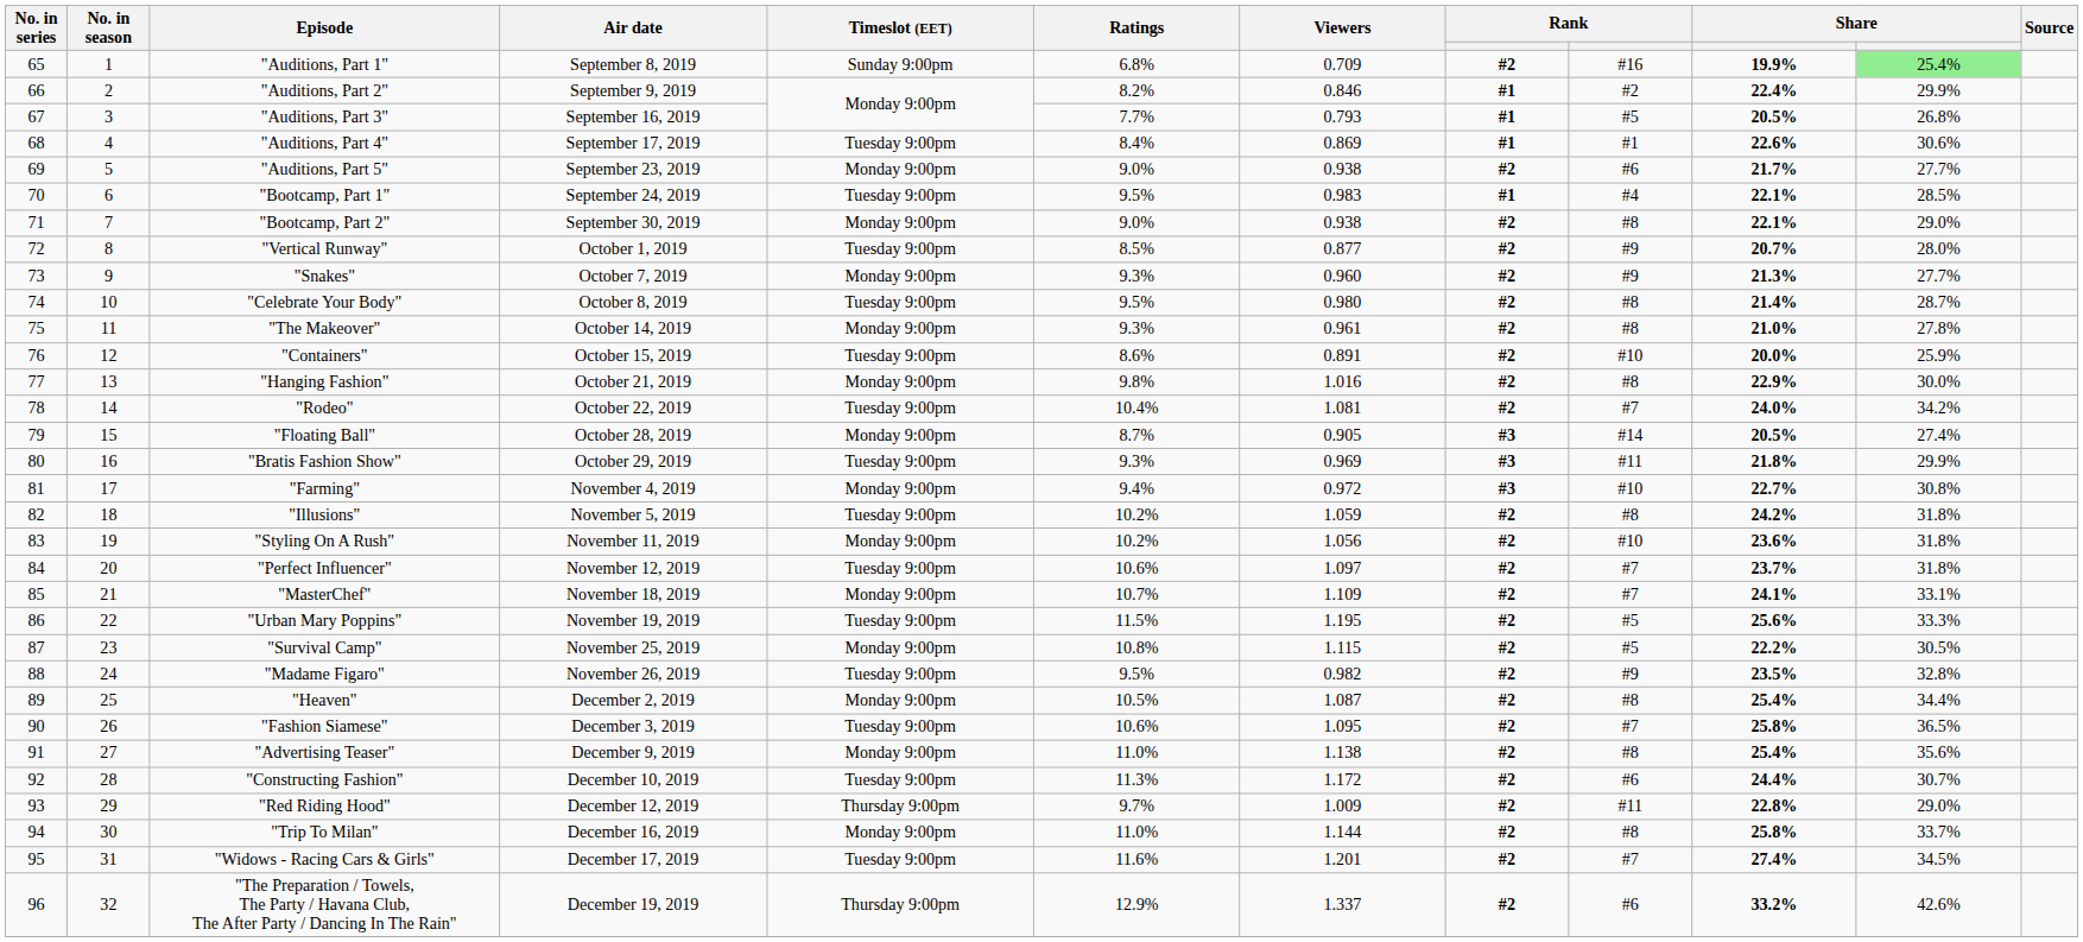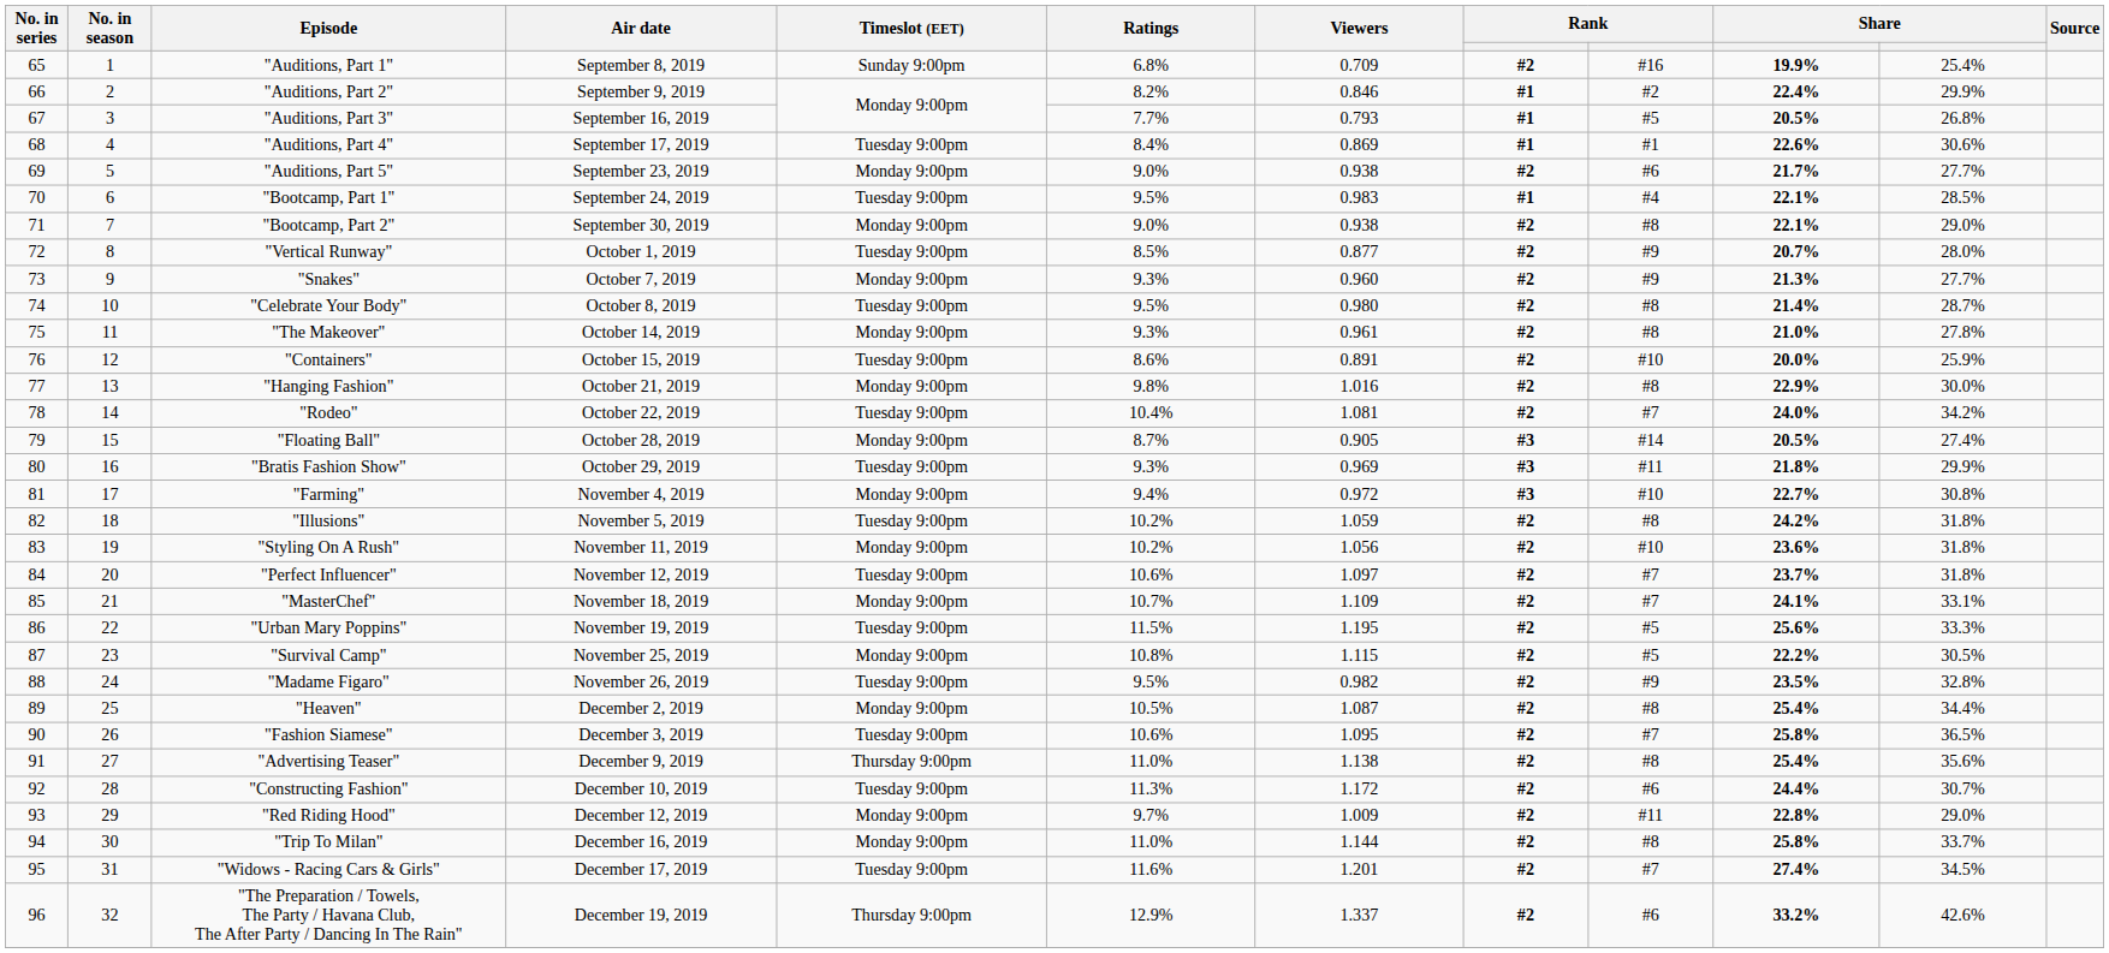 <table style="font-size:100%; text-align:center; width: 100%; margin-left: auto; margin-right: auto;" class="wikitable">
 <tr>
 <th rowspan="2" width="03%">No. in<br>series</th>
 <th rowspan="2" width="04%">No. in<br>season</th>
 <th rowspan="2" width="17%">Episode</th>
 <th rowspan="2" width="13%">Air date</th>
 <th rowspan="2" width="13%">Timeslot <small>(EET)</small></th>
 <th rowspan="2" width="10%">Ratings</th>
 <th rowspan="2" width="10%">Viewers<br><small></small></th>
 <th colspan="2" width="12%">Rank</th>
 <th colspan="2" width="20%">Share</th>
 <th rowspan="2" width="03%">Source</th>
 </tr>
 <tr style="font-size:85%;">
 <th width="06%"></th>
 <th width="06%"></th>
 <th width="08%"></th>
 <th width="08%"></th>
 </tr>
 <tr>
 <td>65</td>
 <td>1</td>
 <td>"Auditions, Part 1"</td>
 <td>September 8, 2019</td>
 <td>Sunday 9:00pm</td>
 <td>6.8%</td>
 <td>0.709</td>
 <td><strong>#2</strong></td>
 <td>#16</td>
 <td><strong>19.9%</strong></td>
-<td style="background: lightgreen;">25.4%</td>
+<td>25.4%</td>
 <td></td>
 </tr>
 <tr>
 <td>66</td>
 <td>2</td>
 <td>"Auditions, Part 2"</td>
 <td>September 9, 2019</td>
 <td rowspan=2>Monday 9:00pm</td>
 <td>8.2%</td>
 <td>0.846</td>
 <td><strong>#1</strong></td>
 <td>#2</td>
 <td><strong>22.4%</strong></td>
 <td>29.9%</td>
 <td></td>
 </tr>
 <tr>
 <td>67</td>
 <td>3</td>
 <td>"Auditions, Part 3"</td>
 <td>September 16, 2019</td>
 <td>7.7%</td>
 <td>0.793</td>
 <td><strong>#1</strong></td>
 <td>#5</td>
 <td><strong>20.5%</strong></td>
 <td>26.8%</td>
 <td></td>
 </tr>
 <tr>
 <td>68</td>
 <td>4</td>
 <td>"Auditions, Part 4"</td>
 <td>September 17, 2019</td>
 <td>Tuesday 9:00pm</td>
 <td>8.4%</td>
 <td>0.869</td>
 <td><strong>#1</strong></td>
 <td>#1</td>
 <td><strong>22.6%</strong></td>
 <td>30.6%</td>
 <td></td>
 </tr>
 <tr>
 <td>69</td>
 <td>5</td>
 <td>"Auditions, Part 5"</td>
 <td>September 23, 2019</td>
 <td>Monday 9:00pm</td>
 <td>9.0%</td>
 <td>0.938</td>
 <td><strong>#2</strong></td>
 <td>#6</td>
 <td><strong>21.7%</strong></td>
 <td>27.7%</td>
 <td></td>
 </tr>
 <tr>
 <td>70</td>
 <td>6</td>
 <td>"Bootcamp, Part 1"</td>
 <td>September 24, 2019</td>
 <td>Tuesday 9:00pm</td>
 <td>9.5%</td>
 <td>0.983</td>
 <td><strong>#1</strong></td>
 <td>#4</td>
 <td><strong>22.1%</strong></td>
 <td>28.5%</td>
 <td></td>
 </tr>
 <tr>
 <td>71</td>
 <td>7</td>
 <td>"Bootcamp, Part 2"</td>
 <td>September 30, 2019</td>
 <td>Monday 9:00pm</td>
 <td>9.0%</td>
 <td>0.938</td>
 <td><strong>#2</strong></td>
 <td>#8</td>
 <td><strong>22.1% </strong></td>
 <td>29.0%</td>
 <td></td>
 </tr>
 <tr>
 <td>72</td>
 <td>8</td>
 <td>"Vertical Runway"</td>
 <td>October 1, 2019</td>
 <td>Tuesday 9:00pm</td>
 <td>8.5%</td>
 <td>0.877</td>
 <td><strong>#2</strong></td>
 <td>#9</td>
 <td><strong>20.7%</strong></td>
 <td>28.0%</td>
 <td></td>
 </tr>
 <tr>
 <td>73</td>
 <td>9</td>
 <td>"Snakes"</td>
 <td>October 7, 2019</td>
 <td>Monday 9:00pm</td>
 <td>9.3%</td>
 <td>0.960</td>
 <td><strong>#2</strong></td>
 <td>#9</td>
 <td><strong>21.3%</strong></td>
 <td>27.7%</td>
 <td></td>
 </tr>
 <tr>
 <td>74</td>
 <td>10</td>
 <td>"Celebrate Your Body"</td>
 <td>October 8, 2019</td>
 <td>Tuesday 9:00pm</td>
 <td>9.5%</td>
 <td>0.980</td>
 <td><strong>#2</strong></td>
 <td>#8</td>
 <td><strong>21.4%</strong></td>
 <td>28.7%</td>
 <td></td>
 </tr>
 <tr>
 <td>75</td>
 <td>11</td>
 <td>"The Makeover"</td>
 <td>October 14, 2019</td>
 <td>Monday 9:00pm</td>
 <td>9.3%</td>
 <td>0.961</td>
 <td><strong>#2</strong></td>
 <td>#8</td>
 <td><strong>21.0%</strong></td>
 <td>27.8%</td>
 <td></td>
 </tr>
 <tr>
 <td>76</td>
 <td>12</td>
 <td>"Containers"</td>
 <td>October 15, 2019</td>
 <td>Tuesday 9:00pm</td>
 <td>8.6%</td>
 <td>0.891</td>
 <td><strong>#2</strong></td>
 <td>#10</td>
 <td><strong>20.0%</strong></td>
 <td>25.9%</td>
 <td></td>
 </tr>
 <tr>
 <td>77</td>
 <td>13</td>
 <td>"Hanging Fashion"</td>
 <td>October 21, 2019</td>
 <td>Monday 9:00pm</td>
 <td>9.8%</td>
 <td>1.016</td>
 <td><strong>#2</strong></td>
 <td>#8</td>
 <td><strong>22.9%</strong></td>
 <td>30.0%</td>
 <td></td>
 </tr>
 <tr>
 <td>78</td>
 <td>14</td>
 <td>"Rodeo"</td>
 <td>October 22, 2019</td>
 <td>Tuesday 9:00pm</td>
 <td>10.4%</td>
 <td>1.081</td>
 <td><strong>#2</strong></td>
 <td>#7</td>
 <td><strong>24.0%</strong></td>
 <td>34.2%</td>
 <td></td>
 </tr>
 <tr>
 <td>79</td>
 <td>15</td>
 <td>"Floating Ball"</td>
 <td>October 28, 2019</td>
 <td>Monday 9:00pm</td>
 <td>8.7%</td>
 <td>0.905</td>
 <td><strong>#3</strong></td>
 <td>#14</td>
 <td><strong>20.5%</strong></td>
 <td>27.4%</td>
 <td></td>
 </tr>
 <tr>
 <td>80</td>
 <td>16</td>
 <td>"Bratis Fashion Show"</td>
 <td>October 29, 2019</td>
 <td>Tuesday 9:00pm</td>
 <td>9.3%</td>
 <td>0.969</td>
 <td><strong>#3</strong></td>
 <td>#11</td>
 <td><strong>21.8%</strong></td>
 <td>29.9%</td>
 <td></td>
 </tr>
 <tr>
 <td>81</td>
 <td>17</td>
 <td>"Farming"</td>
 <td>November 4, 2019</td>
 <td>Monday 9:00pm</td>
 <td>9.4%</td>
 <td>0.972</td>
 <td><strong>#3</strong></td>
 <td>#10</td>
 <td><strong>22.7%</strong></td>
 <td>30.8%</td>
 <td></td>
 </tr>
 <tr>
 <td>82</td>
 <td>18</td>
 <td>"Illusions"</td>
 <td>November 5, 2019</td>
 <td>Tuesday 9:00pm</td>
 <td>10.2%</td>
 <td>1.059</td>
 <td><strong>#2</strong></td>
 <td>#8</td>
 <td><strong>24.2%</strong></td>
 <td>31.8%</td>
 <td></td>
 </tr>
 <tr>
 <td>83</td>
 <td>19</td>
 <td>"Styling On A Rush"</td>
 <td>November 11, 2019</td>
 <td>Monday 9:00pm</td>
 <td>10.2%</td>
 <td>1.056</td>
 <td><strong>#2</strong></td>
 <td>#10</td>
 <td><strong>23.6%</strong></td>
 <td>31.8%</td>
 <td></td>
 </tr>
 <tr>
 <td>84</td>
 <td>20</td>
 <td>"Perfect Influencer"</td>
 <td>November 12, 2019</td>
 <td>Tuesday 9:00pm</td>
 <td>10.6%</td>
 <td>1.097</td>
 <td><strong>#2</strong></td>
 <td>#7</td>
 <td><strong>23.7%</strong></td>
 <td>31.8%</td>
 <td></td>
 </tr>
 <tr>
 <td>85</td>
 <td>21</td>
 <td>"MasterChef"</td>
 <td>November 18, 2019</td>
 <td>Monday 9:00pm</td>
 <td>10.7%</td>
 <td>1.109</td>
 <td><strong>#2</strong></td>
 <td>#7</td>
 <td><strong>24.1%</strong></td>
 <td>33.1%</td>
 <td></td>
 </tr>
 <tr>
 <td>86</td>
 <td>22</td>
 <td>"Urban Mary Poppins"</td>
 <td>November 19, 2019</td>
 <td>Tuesday 9:00pm</td>
 <td>11.5%</td>
 <td>1.195</td>
 <td><strong>#2</strong></td>
 <td>#5</td>
 <td><strong>25.6%</strong></td>
 <td>33.3%</td>
 <td></td>
 </tr>
 <tr>
 <td>87</td>
 <td>23</td>
 <td>"Survival Camp"</td>
 <td>November 25, 2019</td>
 <td>Monday 9:00pm</td>
 <td>10.8%</td>
 <td>1.115</td>
 <td><strong>#2</strong></td>
 <td>#5</td>
 <td><strong>22.2%</strong></td>
 <td>30.5%</td>
 <td></td>
 </tr>
 <tr>
 <td>88</td>
 <td>24</td>
 <td>"Madame Figaro"</td>
 <td>November 26, 2019</td>
 <td>Tuesday 9:00pm</td>
 <td>9.5%</td>
 <td>0.982</td>
 <td><strong>#2</strong></td>
 <td>#9</td>
 <td><strong>23.5%</strong></td>
 <td>32.8%</td>
 <td></td>
 </tr>
 <tr>
 <td>89</td>
 <td>25</td>
 <td>"Heaven"</td>
 <td>December 2, 2019</td>
 <td>Monday 9:00pm</td>
 <td>10.5%</td>
 <td>1.087</td>
 <td><strong>#2</strong></td>
 <td>#8</td>
 <td><strong>25.4%</strong></td>
 <td>34.4%</td>
 <td></td>
 </tr>
 <tr>
 <td>90</td>
 <td>26</td>
 <td>"Fashion Siamese"</td>
 <td>December 3, 2019</td>
 <td>Tuesday 9:00pm</td>
 <td>10.6%</td>
 <td>1.095</td>
 <td><strong>#2</strong></td>
 <td>#7</td>
 <td><strong>25.8%</strong></td>
 <td>36.5%</td>
 <td></td>
 </tr>
 <tr>
 <td>91</td>
 <td>27</td>
 <td>"Advertising Teaser"</td>
 <td>December 9, 2019</td>
-<td>Monday 9:00pm</td>
+<td>Thursday 9:00pm</td>
 <td>11.0%</td>
 <td>1.138</td>
 <td><strong>#2</strong></td>
 <td>#8</td>
 <td><strong>25.4%</strong></td>
 <td>35.6%</td>
 <td></td>
 </tr>
 <tr>
 <td>92</td>
 <td>28</td>
 <td>"Constructing Fashion"</td>
 <td>December 10, 2019</td>
 <td>Tuesday 9:00pm</td>
 <td>11.3%</td>
 <td>1.172</td>
 <td><strong>#2</strong></td>
 <td>#6</td>
 <td><strong>24.4%</strong></td>
 <td>30.7%</td>
 <td></td>
 </tr>
 <tr>
 <td>93</td>
 <td>29</td>
 <td>"Red Riding Hood"</td>
 <td>December 12, 2019</td>
-<td>Thursday 9:00pm</td>
+<td>Monday 9:00pm</td>
 <td>9.7%</td>
 <td>1.009</td>
 <td><strong>#2</strong></td>
 <td>#11</td>
 <td><strong>22.8%</strong></td>
 <td>29.0%</td>
 <td></td>
 </tr>
 <tr>
 <td>94</td>
 <td>30</td>
 <td>"Trip To Milan"</td>
 <td>December 16, 2019</td>
 <td>Monday 9:00pm</td>
 <td>11.0%</td>
 <td>1.144</td>
 <td><strong>#2</strong></td>
 <td>#8</td>
 <td><strong>25.8%</strong></td>
 <td>33.7%</td>
 <td></td>
 </tr>
 <tr>
 <td>95</td>
 <td>31</td>
 <td>"Widows - Racing Cars & Girls"</td>
 <td>December 17, 2019</td>
 <td>Tuesday 9:00pm</td>
 <td>11.6%</td>
 <td>1.201</td>
 <td><strong>#2</strong></td>
 <td>#7</td>
 <td><strong>27.4%</strong></td>
 <td>34.5%</td>
 <td></td>
 </tr>
 <tr>
 <td>96</td>
 <td>32</td>
 <td>"The Preparation / Towels,<br> The Party / Havana Club,<br> The After Party / Dancing In The Rain"</td>
 <td>December 19, 2019</td>
 <td>Thursday 9:00pm</td>
 <td>12.9%</td>
 <td>1.337</td>
 <td><strong>#2</strong></td>
 <td>#6</td>
 <td><strong>33.2%</strong></td>
 <td>42.6%</td>
 <td></td>
 </tr>
 <tr>
 </tr>
 </table>
